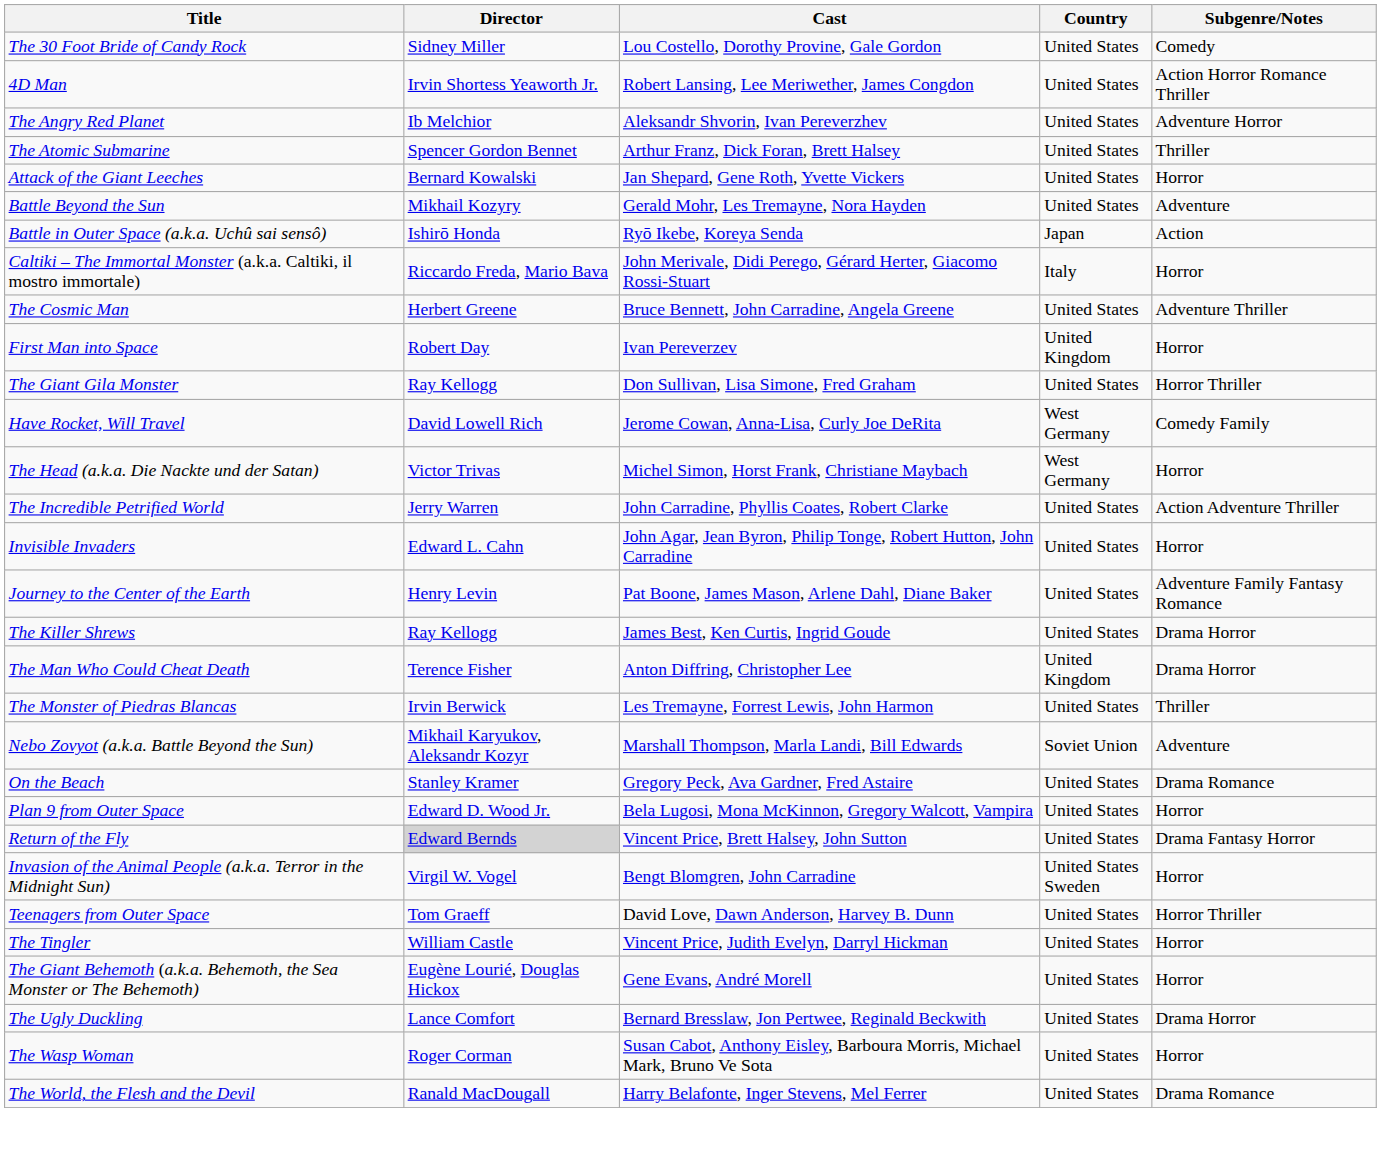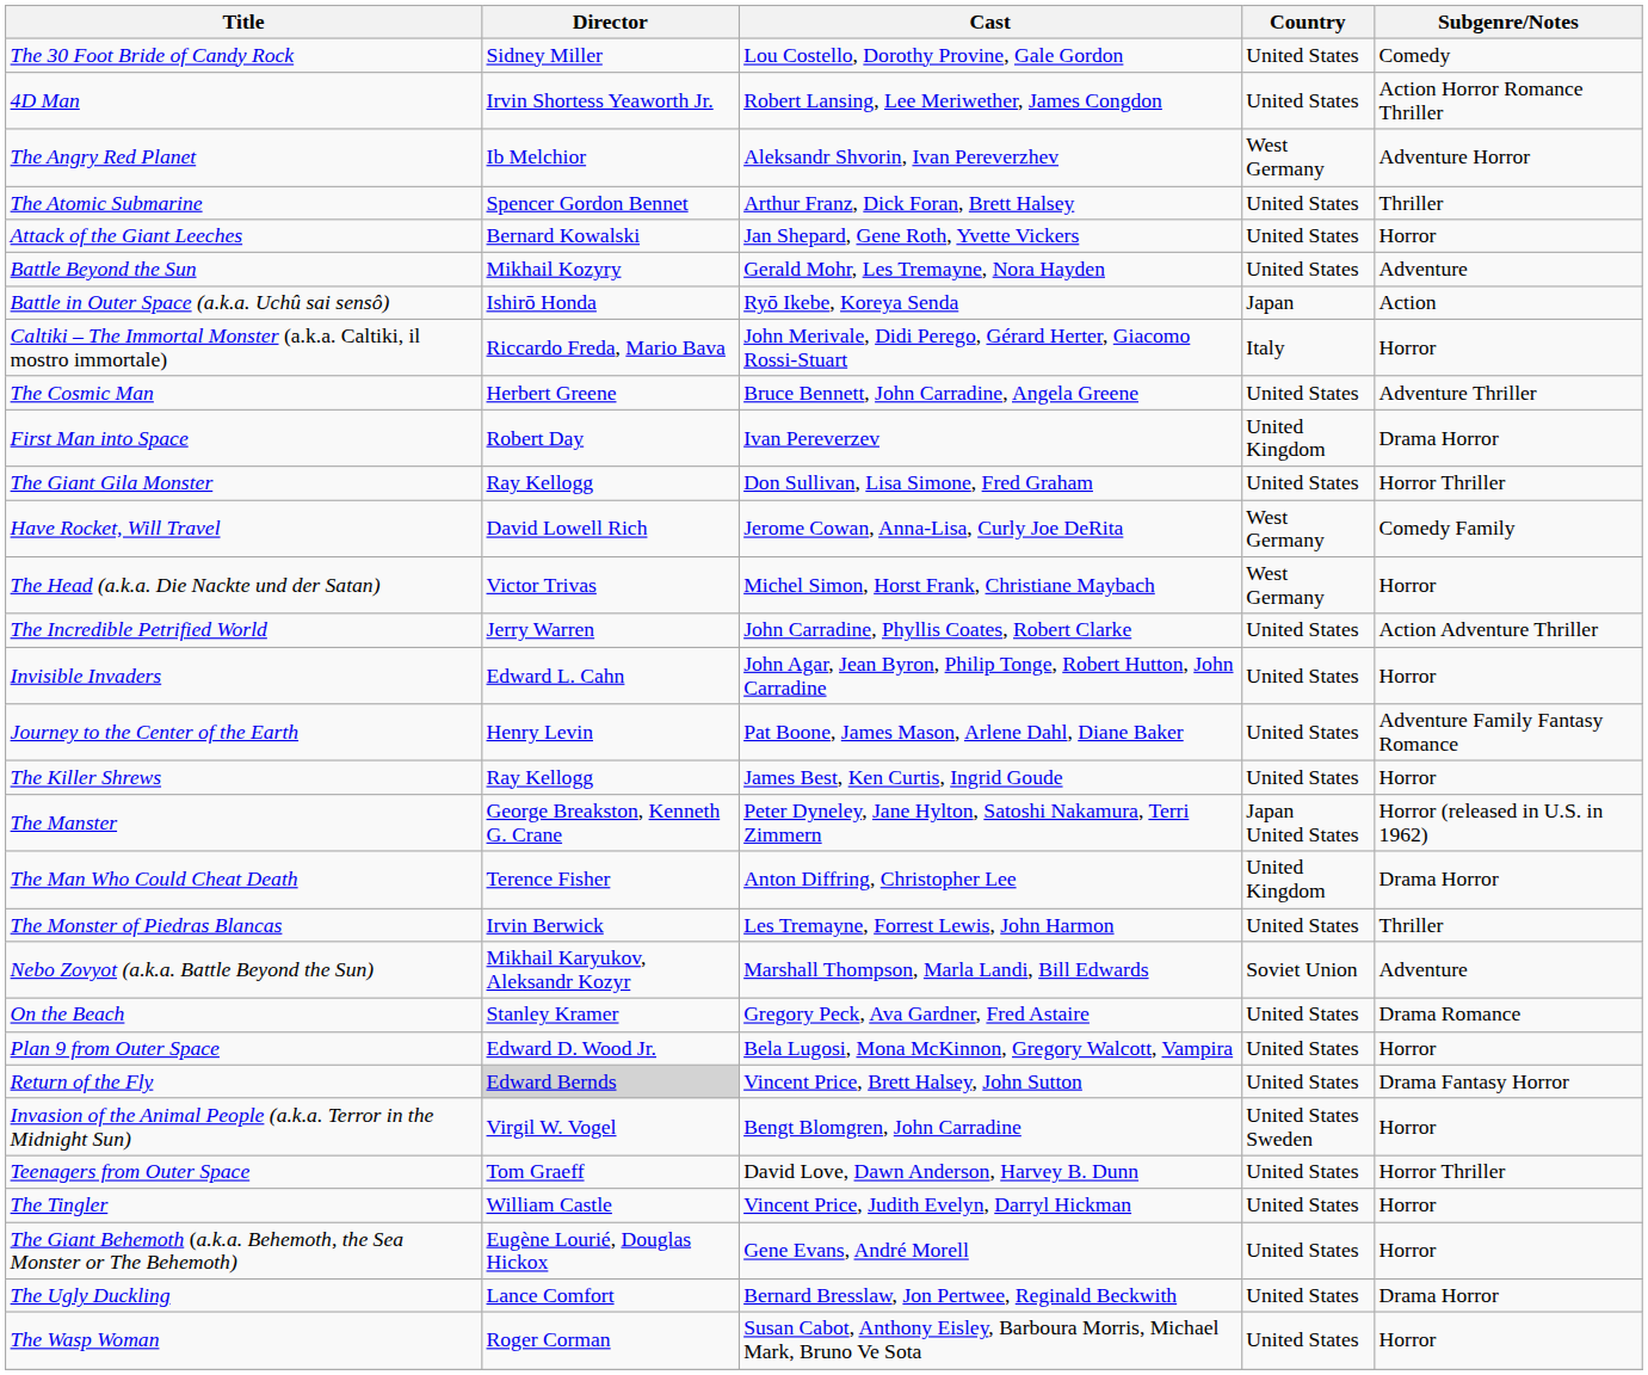 <table class="wikitable sortable">
 <tr>
 <th scope="col">Title</th>
 <th scope="col">Director</th>
 <th scope="col" class="unsortable">Cast</th>
 <th scope="col">Country</th>
 <th scope="col">Subgenre/Notes</th>
 </tr>
 <tr>
 <td><em><a href='#'>The 30 Foot Bride of Candy Rock</a></em></td>
 <td><a href='#'>Sidney Miller</a></td>
 <td><a href='#'>Lou Costello</a>, <a href='#'>Dorothy Provine</a>, <a href='#'>Gale Gordon</a></td>
 <td>United States</td>
 <td>Comedy</td>
 </tr>
 <tr>
 <td><em><a href='#'>4D Man</a></em></td>
 <td><a href='#'>Irvin Shortess Yeaworth Jr.</a></td>
 <td><a href='#'>Robert Lansing</a>, <a href='#'>Lee Meriwether</a>, <a href='#'>James Congdon</a></td>
 <td>United States</td>
 <td>Action Horror Romance Thriller</td>
 </tr>
 <tr>
 <td><em><a href='#'>The Angry Red Planet</a></em></td>
 <td><a href='#'>Ib Melchior</a></td>
 <td><a href='#'>Aleksandr Shvorin</a>, <a href='#'>Ivan Pereverzhev</a></td>
-<td>United States</td>
+<td>West Germany</td>
 <td>Adventure Horror</td>
 </tr>
 <tr>
 <td><em><a href='#'>The Atomic Submarine</a></em></td>
 <td><a href='#'>Spencer Gordon Bennet</a></td>
 <td><a href='#'>Arthur Franz</a>, <a href='#'>Dick Foran</a>, <a href='#'>Brett Halsey</a></td>
 <td>United States</td>
 <td>Thriller</td>
 </tr>
 <tr>
 <td><em><a href='#'>Attack of the Giant Leeches</a></em></td>
 <td><a href='#'>Bernard Kowalski</a></td>
 <td><a href='#'>Jan Shepard</a>, <a href='#'>Gene Roth</a>, <a href='#'>Yvette Vickers</a></td>
 <td>United States</td>
 <td>Horror</td>
 </tr>
 <tr>
 <td><em><a href='#'>Battle Beyond the Sun</a></em></td>
 <td><a href='#'>Mikhail Kozyry</a></td>
 <td><a href='#'>Gerald Mohr</a>, <a href='#'>Les Tremayne</a>, <a href='#'>Nora Hayden</a></td>
 <td>United States</td>
 <td>Adventure</td>
 </tr>
 <tr>
 <td><em><a href='#'>Battle in Outer Space</a> (a.k.a. Uchû sai sensô)</em></td>
 <td><a href='#'>Ishirō Honda</a></td>
 <td><a href='#'>Ryō Ikebe</a>, <a href='#'>Koreya Senda</a></td>
 <td>Japan</td>
 <td>Action</td>
 </tr>
 <tr>
 <td><em><a href='#'>Caltiki – The Immortal Monster</a></em> (a.k.a. Caltiki, il mostro immortale)</td>
 <td><a href='#'>Riccardo Freda</a>, <a href='#'>Mario Bava</a></td>
 <td><a href='#'>John Merivale</a>, <a href='#'>Didi Perego</a>, <a href='#'>Gérard Herter</a>, <a href='#'>Giacomo Rossi-Stuart</a></td>
 <td>Italy</td>
 <td>Horror</td>
 </tr>
 <tr>
 <td><em><a href='#'>The Cosmic Man</a></em></td>
 <td><a href='#'>Herbert Greene</a></td>
 <td><a href='#'>Bruce Bennett</a>, <a href='#'>John Carradine</a>, <a href='#'>Angela Greene</a></td>
 <td>United States</td>
 <td>Adventure Thriller </td>
 </tr>
 <tr>
 <td><em><a href='#'>First Man into Space</a></em></td>
 <td><a href='#'>Robert Day</a></td>
 <td><a href='#'>Ivan Pereverzev</a></td>
 <td>United Kingdom</td>
-<td>Horror</td>
+<td>Drama Horror </td>
 </tr>
 <tr>
 <td><em><a href='#'>The Giant Gila Monster</a></em></td>
 <td><a href='#'>Ray Kellogg</a></td>
 <td><a href='#'>Don Sullivan</a>, <a href='#'>Lisa Simone</a>, <a href='#'>Fred Graham</a></td>
 <td>United States</td>
 <td>Horror Thriller</td>
 </tr>
 <tr>
 <td><em><a href='#'>Have Rocket, Will Travel</a></em></td>
 <td><a href='#'>David Lowell Rich</a></td>
 <td><a href='#'>Jerome Cowan</a>, <a href='#'>Anna-Lisa</a>, <a href='#'>Curly Joe DeRita</a></td>
 <td>West Germany</td>
 <td>Comedy Family</td>
 </tr>
 <tr>
 <td><em><a href='#'>The Head</a> (a.k.a. Die Nackte und der Satan)</em></td>
 <td><a href='#'>Victor Trivas</a></td>
 <td><a href='#'>Michel Simon</a>, <a href='#'>Horst Frank</a>, <a href='#'>Christiane Maybach</a></td>
 <td>West Germany</td>
 <td>Horror </td>
 </tr>
 <tr>
 <td><em><a href='#'>The Incredible Petrified World</a></em></td>
 <td><a href='#'>Jerry Warren</a></td>
 <td><a href='#'>John Carradine</a>, <a href='#'>Phyllis Coates</a>, <a href='#'>Robert Clarke</a></td>
 <td>United States</td>
 <td>Action Adventure Thriller</td>
 </tr>
 <tr>
 <td><em><a href='#'>Invisible Invaders</a></em></td>
 <td><a href='#'>Edward L. Cahn</a></td>
 <td><a href='#'>John Agar</a>, <a href='#'>Jean Byron</a>, <a href='#'>Philip Tonge</a>, <a href='#'>Robert Hutton</a>, <a href='#'>John Carradine</a></td>
 <td>United States</td>
 <td>Horror</td>
 </tr>
 <tr>
 <td><em><a href='#'>Journey to the Center of the Earth</a></em></td>
 <td><a href='#'>Henry Levin</a></td>
 <td><a href='#'>Pat Boone</a>, <a href='#'>James Mason</a>, <a href='#'>Arlene Dahl</a>, <a href='#'>Diane Baker</a></td>
 <td>United States</td>
 <td>Adventure Family Fantasy Romance</td>
 </tr>
 <tr>
 <td><em><a href='#'>The Killer Shrews</a></em></td>
 <td><a href='#'>Ray Kellogg</a></td>
 <td><a href='#'>James Best</a>, <a href='#'>Ken Curtis</a>, <a href='#'>Ingrid Goude</a></td>
 <td>United States</td>
-<td>Drama Horror </td>
+<td>Horror</td>
+</tr>
+<tr>
+<td><em><a href='#'>The Manster</a></em></td>
+<td><a href='#'>George Breakston</a>, <a href='#'>Kenneth G. Crane</a></td>
+<td><a href='#'>Peter Dyneley</a>, <a href='#'>Jane Hylton</a>, <a href='#'>Satoshi Nakamura</a>, <a href='#'>Terri Zimmern</a></td>
+<td>Japan<br>United States</td>
+<td>Horror (released in U.S. in 1962)</td>
 </tr>
 <tr>
 <td><em><a href='#'>The Man Who Could Cheat Death</a></em></td>
 <td><a href='#'>Terence Fisher</a></td>
 <td><a href='#'>Anton Diffring</a>, <a href='#'>Christopher Lee</a></td>
 <td>United Kingdom</td>
 <td>Drama Horror </td>
 </tr>
 <tr>
 <td><em><a href='#'>The Monster of Piedras Blancas</a></em></td>
 <td><a href='#'>Irvin Berwick</a></td>
 <td><a href='#'>Les Tremayne</a>, <a href='#'>Forrest Lewis</a>, <a href='#'>John Harmon</a></td>
 <td>United States</td>
 <td>Thriller</td>
 </tr>
 <tr>
 <td><em><a href='#'>Nebo Zovyot</a> (a.k.a. Battle Beyond the Sun)</em></td>
 <td><a href='#'>Mikhail Karyukov</a>, <a href='#'>Aleksandr Kozyr</a></td>
 <td><a href='#'>Marshall Thompson</a>, <a href='#'>Marla Landi</a>, <a href='#'>Bill Edwards</a></td>
 <td>Soviet Union</td>
 <td>Adventure</td>
 </tr>
 <tr>
 <td><em><a href='#'>On the Beach</a></em></td>
 <td><a href='#'>Stanley Kramer</a></td>
 <td><a href='#'>Gregory Peck</a>, <a href='#'>Ava Gardner</a>, <a href='#'>Fred Astaire</a></td>
 <td>United States</td>
 <td>Drama Romance</td>
 </tr>
 <tr>
 <td><em><a href='#'>Plan 9 from Outer Space</a></em></td>
 <td><a href='#'>Edward D. Wood Jr.</a></td>
 <td><a href='#'>Bela Lugosi</a>, <a href='#'>Mona McKinnon</a>, <a href='#'>Gregory Walcott</a>, <a href='#'>Vampira</a></td>
 <td>United States</td>
 <td>Horror</td>
 </tr>
 <tr>
 <td><em><a href='#'>Return of the Fly</a></em></td>
 <td style="background: lightgrey;"><a href='#'>Edward Bernds</a></td>
 <td><a href='#'>Vincent Price</a>, <a href='#'>Brett Halsey</a>, <a href='#'>John Sutton</a></td>
 <td>United States</td>
 <td>Drama Fantasy Horror</td>
 </tr>
 <tr>
 <td><em><a href='#'>Invasion of the Animal People</a> (a.k.a. Terror in the Midnight Sun)</em></td>
 <td><a href='#'>Virgil W. Vogel</a></td>
 <td><a href='#'>Bengt Blomgren</a>, <a href='#'>John Carradine</a></td>
 <td>United States<br>Sweden</td>
 <td>Horror</td>
 </tr>
 <tr>
 <td><em><a href='#'>Teenagers from Outer Space</a></em></td>
 <td><a href='#'>Tom Graeff</a></td>
 <td>David Love, <a href='#'>Dawn Anderson</a>, <a href='#'>Harvey B. Dunn</a></td>
 <td>United States</td>
 <td>Horror Thriller</td>
 </tr>
 <tr>
 <td><em><a href='#'>The Tingler</a></em></td>
 <td><a href='#'>William Castle</a></td>
 <td><a href='#'>Vincent Price</a>, <a href='#'>Judith Evelyn</a>, <a href='#'>Darryl Hickman</a></td>
 <td>United States</td>
 <td>Horror </td>
 </tr>
 <tr>
 <td><em><a href='#'>The Giant Behemoth</a></em> (<em>a.k.a. Behemoth, the Sea Monster or The Behemoth)</em></td>
 <td><a href='#'>Eugène Lourié</a>, <a href='#'>Douglas Hickox</a></td>
 <td><a href='#'>Gene Evans</a>, <a href='#'>André Morell</a></td>
 <td>United States</td>
 <td>Horror</td>
 </tr>
 <tr>
 <td><em><a href='#'>The Ugly Duckling</a></em></td>
 <td><a href='#'>Lance Comfort</a></td>
 <td><a href='#'>Bernard Bresslaw</a>, <a href='#'>Jon Pertwee</a>, <a href='#'>Reginald Beckwith</a></td>
 <td>United States</td>
 <td>Drama Horror </td>
 </tr>
 <tr>
 <td><em><a href='#'>The Wasp Woman</a></em></td>
 <td><a href='#'>Roger Corman</a></td>
 <td><a href='#'>Susan Cabot</a>, <a href='#'>Anthony Eisley</a>, Barboura Morris, Michael Mark, Bruno Ve Sota</td>
 <td>United States</td>
 <td>Horror</td>
 </tr>
 <tr>
-<td><em><a href='#'>The World, the Flesh and the Devil</a></em></td>
-<td><a href='#'>Ranald MacDougall</a></td>
-<td><a href='#'>Harry Belafonte</a>, <a href='#'>Inger Stevens</a>, <a href='#'>Mel Ferrer</a></td>
-<td>United States</td>
-<td>Drama Romance</td>
-</tr>
-<tr>
 </tr>
 </table>
